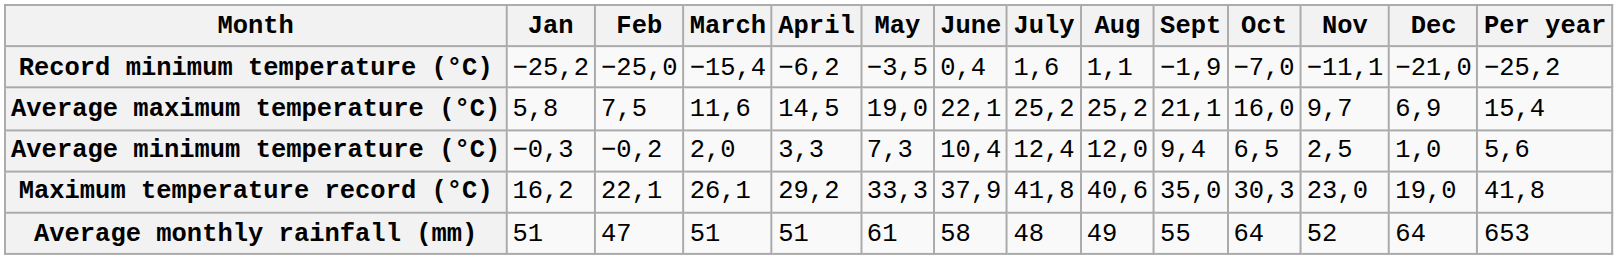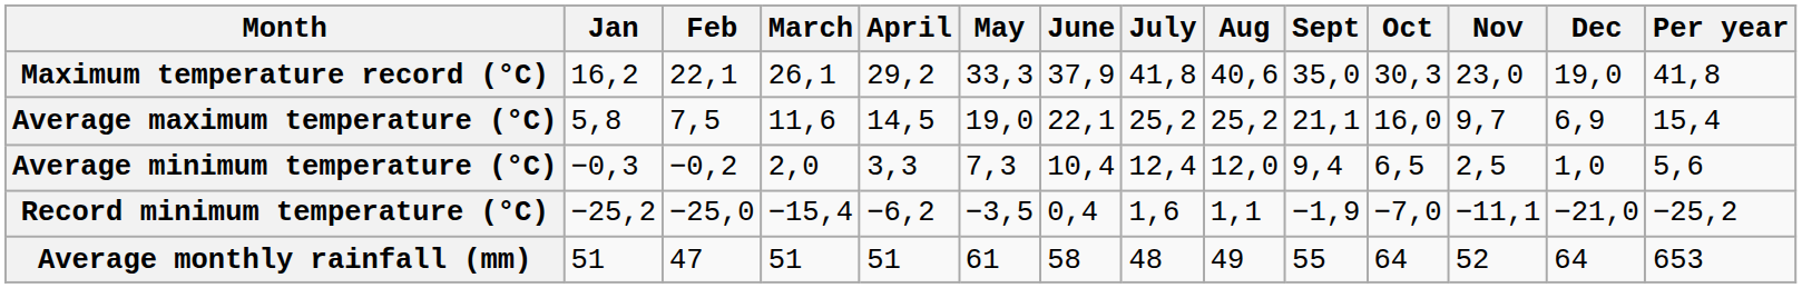 <table class="wikitable">
 <tr>
 <th>Month</th>
 <th>Jan</th>
 <th>Feb</th>
 <th>March</th>
 <th>April</th>
 <th>May</th>
 <th>June</th>
 <th>July</th>
 <th>Aug</th>
 <th>Sept</th>
 <th>Oct</th>
 <th>Nov</th>
 <th>Dec</th>
 <th>Per year</th>
 </tr>
 <tr>
-<th>Record minimum temperature (°C)</th>
-<td>−25,2</td>
-<td>−25,0</td>
-<td>−15,4</td>
-<td>−6,2</td>
-<td>−3,5</td>
-<td>0,4</td>
-<td>1,6</td>
-<td>1,1</td>
-<td>−1,9</td>
-<td>−7,0</td>
-<td>−11,1</td>
-<td>−21,0</td>
-<td>−25,2</td>
+<th>Maximum temperature record (°C)</th>
+<td>16,2</td>
+<td>22,1</td>
+<td>26,1</td>
+<td>29,2</td>
+<td>33,3</td>
+<td>37,9</td>
+<td>41,8</td>
+<td>40,6</td>
+<td>35,0</td>
+<td>30,3</td>
+<td>23,0</td>
+<td>19,0</td>
+<td>41,8</td>
 </tr>
 <tr>
 <th>Average maximum temperature (°C)</th>
 <td>5,8</td>
 <td>7,5</td>
 <td>11,6</td>
 <td>14,5</td>
 <td>19,0</td>
 <td>22,1</td>
 <td>25,2</td>
 <td>25,2</td>
 <td>21,1</td>
 <td>16,0</td>
 <td>9,7</td>
 <td>6,9</td>
 <td>15,4</td>
 </tr>
 <tr>
 <th>Average minimum temperature (°C)</th>
 <td>−0,3</td>
 <td>−0,2</td>
 <td>2,0</td>
 <td>3,3</td>
 <td>7,3</td>
 <td>10,4</td>
 <td>12,4</td>
 <td>12,0</td>
 <td>9,4</td>
 <td>6,5</td>
 <td>2,5</td>
 <td>1,0</td>
 <td>5,6</td>
 </tr>
 <tr>
-<th>Maximum temperature record (°C)</th>
-<td>16,2</td>
-<td>22,1</td>
-<td>26,1</td>
-<td>29,2</td>
-<td>33,3</td>
-<td>37,9</td>
-<td>41,8</td>
-<td>40,6</td>
-<td>35,0</td>
-<td>30,3</td>
-<td>23,0</td>
-<td>19,0</td>
-<td>41,8</td>
+<th>Record minimum temperature (°C)</th>
+<td>−25,2</td>
+<td>−25,0</td>
+<td>−15,4</td>
+<td>−6,2</td>
+<td>−3,5</td>
+<td>0,4</td>
+<td>1,6</td>
+<td>1,1</td>
+<td>−1,9</td>
+<td>−7,0</td>
+<td>−11,1</td>
+<td>−21,0</td>
+<td>−25,2</td>
 </tr>
 <tr>
 <th>Average monthly rainfall (mm)</th>
 <td>51</td>
 <td>47</td>
 <td>51</td>
 <td>51</td>
 <td>61</td>
 <td>58</td>
 <td>48</td>
 <td>49</td>
 <td>55</td>
 <td>64</td>
 <td>52</td>
 <td>64</td>
 <td>653</td>
 </tr>
 </table>
